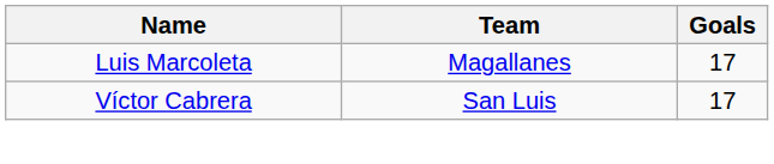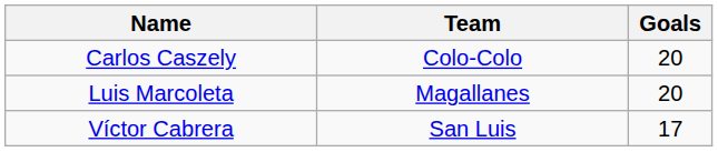 <table class="wikitable" style="font-size:95%; text-align:center;">
 <tr>
 <th width="205">Name</th>
 <th width="205">Team</th>
 <th width="50">Goals</th>
 </tr>
 <tr>
+<td> <a href='#'>Carlos Caszely</a></td>
+<td><a href='#'>Colo-Colo</a></td>
+<td>20</td>
+</tr>
+<tr>
 <td> <a href='#'>Luis Marcoleta</a></td>
 <td><a href='#'>Magallanes</a></td>
-<td>17</td>
+<td>20</td>
 </tr>
 <tr>
 <td> <a href='#'>Víctor Cabrera</a></td>
 <td><a href='#'>San Luis</a></td>
 <td>17</td>
 </tr>
 </table>
